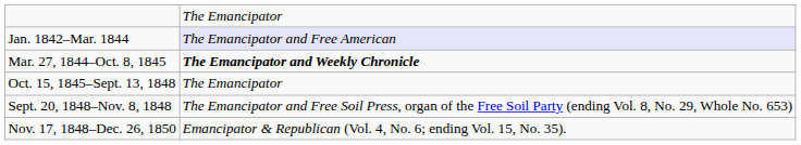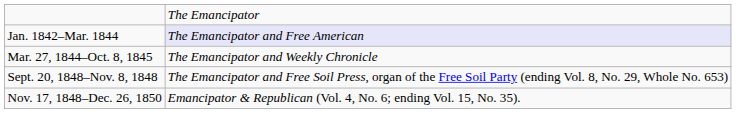 <table class="wikitable"; valign="top">
 <tr>
 <td></td>
 <td><em>The Emancipator</em></td>
 </tr>
 <tr>
 <td>Jan. 1842–Mar. 1844</td>
 <td style="background: lavender;"><em>The Emancipator and Free American</em></td>
 </tr>
 <tr>
 <td>Mar. 27, 1844–Oct. 8, 1845</td>
-<td><strong><em>The Emancipator and Weekly Chronicle</em></strong></td>
-</tr>
-<tr>
-<td>Oct. 15, 1845–Sept. 13, 1848</td>
-<td><em>The Emancipator</em></td>
+<td><em>The Emancipator and Weekly Chronicle</em></td>
 </tr>
 <tr>
 <td>Sept. 20, 1848–Nov. 8, 1848</td>
 <td><em>The Emancipator and Free Soil Press</em>, organ of the <a href='#'>Free Soil Party</a> (ending Vol. 8, No. 29, Whole No. 653)</td>
 </tr>
 <tr>
 <td>Nov. 17, 1848–Dec. 26, 1850</td>
 <td><em>Emancipator & Republican</em> (Vol. 4, No. 6; ending Vol. 15, No. 35).</td>
 </tr>
 </table>
